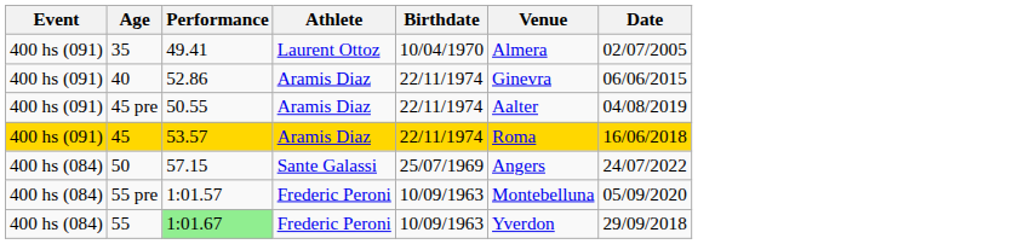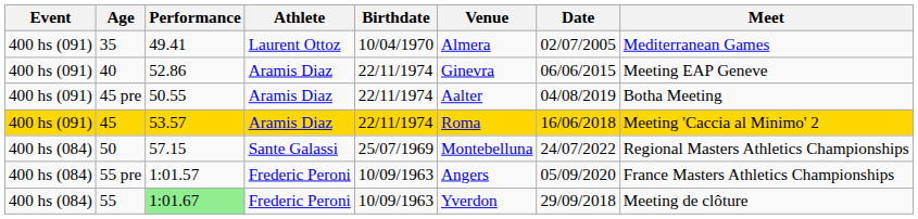 <table class="wikitable" width= style="font-size:90%; text-align:center">
 <tr>
 <th>Event</th>
 <th>Age</th>
 <th>Performance</th>
 <th>Athlete</th>
 <th>Birthdate</th>
 <th>Venue</th>
 <th>Date</th>
+<th>Meet</th>
 </tr>
 <tr>
 <td>400 hs (091)</td>
 <td>35</td>
 <td>49.41</td>
 <td align=left><a href='#'>Laurent Ottoz</a></td>
 <td>10/04/1970</td>
 <td align=left><a href='#'>Almera</a></td>
 <td>02/07/2005</td>
+<td><a href='#'>Mediterranean Games</a></td>
 </tr>
 <tr>
 <td>400 hs (091)</td>
 <td>40</td>
 <td>52.86</td>
 <td align=left><a href='#'>Aramis Diaz</a></td>
 <td>22/11/1974</td>
 <td align=left><a href='#'>Ginevra</a></td>
 <td>06/06/2015</td>
+<td>Meeting EAP Geneve</td>
 </tr>
 <tr>
 <td>400 hs (091)</td>
 <td>45 pre</td>
 <td>50.55</td>
 <td align=left><a href='#'>Aramis Diaz</a></td>
 <td>22/11/1974</td>
 <td align=left><a href='#'>Aalter</a></td>
 <td>04/08/2019</td>
+<td>Botha Meeting</td>
 </tr>
 <tr bgcolor=gold>
 <td>400 hs (091)</td>
 <td>45</td>
 <td>53.57</td>
 <td align=left><a href='#'>Aramis Diaz</a></td>
 <td>22/11/1974</td>
 <td align=left><a href='#'>Roma</a></td>
 <td>16/06/2018</td>
+<td>Meeting 'Caccia al Minimo' 2</td>
 </tr>
 <tr>
 <td>400 hs (084)</td>
 <td>50</td>
 <td>57.15</td>
 <td align=left><a href='#'>Sante Galassi</a></td>
 <td>25/07/1969</td>
-<td align=left><a href='#'>Angers</a></td>
+<td align=left><a href='#'>Montebelluna</a></td>
 <td>24/07/2022</td>
+<td>Regional Masters Athletics Championships</td>
 </tr>
 <tr>
 <td>400 hs (084)</td>
 <td>55 pre</td>
 <td>1:01.57</td>
 <td align=left><a href='#'>Frederic Peroni</a></td>
 <td>10/09/1963</td>
-<td align=left><a href='#'>Montebelluna</a></td>
+<td align=left><a href='#'>Angers</a></td>
 <td>05/09/2020</td>
+<td>France Masters Athletics Championships</td>
 </tr>
 <tr>
 <td>400 hs (084)</td>
 <td>55</td>
 <td style="background: lightgreen;">1:01.67</td>
 <td align=left><a href='#'>Frederic Peroni</a></td>
 <td>10/09/1963</td>
 <td align=left><a href='#'>Yverdon</a></td>
 <td>29/09/2018</td>
+<td>Meeting de clôture</td>
 </tr>
 </table>
